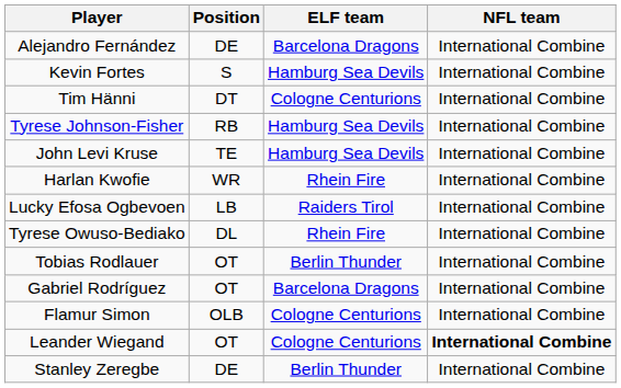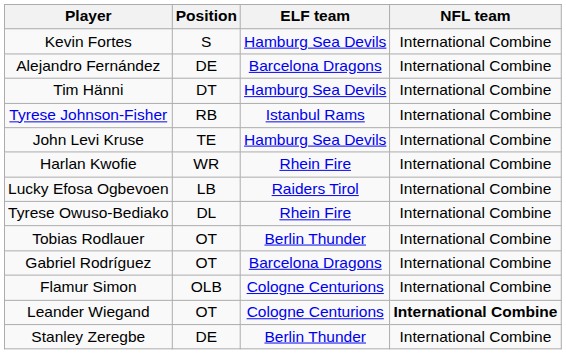 <table class="wikitable sortable" style="text-align:center;">
 <tr>
 <th>Player</th>
 <th>Position</th>
 <th>ELF team</th>
 <th>NFL team</th>
 </tr>
 <tr>
+<td>Kevin Fortes</td>
+<td>S</td>
+<td><a href='#'>Hamburg Sea Devils</a></td>
+<td>International Combine</td>
+</tr>
+<tr>
 <td>Alejandro Fernández</td>
 <td>DE</td>
 <td><a href='#'>Barcelona Dragons</a></td>
 <td>International Combine</td>
 </tr>
 <tr>
-<td>Kevin Fortes</td>
-<td>S</td>
-<td><a href='#'>Hamburg Sea Devils</a></td>
-<td>International Combine</td>
-</tr>
-<tr>
 <td>Tim Hänni</td>
 <td>DT</td>
-<td><a href='#'>Cologne Centurions</a></td>
+<td><a href='#'>Hamburg Sea Devils</a></td>
 <td>International Combine</td>
 </tr>
 <tr>
 <td><a href='#'>Tyrese Johnson-Fisher</a></td>
 <td>RB</td>
-<td><a href='#'>Hamburg Sea Devils</a></td>
+<td><a href='#'>Istanbul Rams</a></td>
 <td>International Combine</td>
 </tr>
 <tr>
 <td>John Levi Kruse</td>
 <td>TE</td>
 <td><a href='#'>Hamburg Sea Devils</a></td>
 <td>International Combine</td>
 </tr>
 <tr>
 <td>Harlan Kwofie</td>
 <td>WR</td>
 <td><a href='#'>Rhein Fire</a></td>
 <td>International Combine</td>
 </tr>
 <tr>
 <td>Lucky Efosa Ogbevoen</td>
 <td>LB</td>
 <td><a href='#'>Raiders Tirol</a></td>
 <td>International Combine</td>
 </tr>
 <tr>
 <td>Tyrese Owuso-Bediako</td>
 <td>DL</td>
 <td><a href='#'>Rhein Fire</a></td>
 <td>International Combine</td>
 </tr>
 <tr>
 <td>Tobias Rodlauer</td>
 <td>OT</td>
 <td><a href='#'>Berlin Thunder</a></td>
 <td>International Combine</td>
 </tr>
 <tr>
 <td>Gabriel Rodríguez</td>
 <td>OT</td>
 <td><a href='#'>Barcelona Dragons</a></td>
 <td>International Combine</td>
 </tr>
 <tr>
 <td>Flamur Simon</td>
 <td>OLB</td>
 <td><a href='#'>Cologne Centurions</a></td>
 <td>International Combine</td>
 </tr>
 <tr>
 <td>Leander Wiegand</td>
 <td>OT</td>
 <td><a href='#'>Cologne Centurions</a></td>
 <td><strong>International Combine</strong></td>
 </tr>
 <tr>
 <td>Stanley Zeregbe</td>
 <td>DE</td>
 <td><a href='#'>Berlin Thunder</a></td>
 <td>International Combine</td>
 </tr>
 </table>
